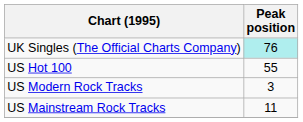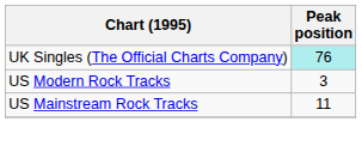 <table class="wikitable">
 <tr>
 <th>Chart (1995)</th>
 <th>Peak<br>position</th>
 </tr>
 <tr>
 <td>UK Singles (<a href='#'>The Official Charts Company</a>)</td>
 <td align="center" style="background: paleturquoise;">76</td>
-</tr>
-<tr>
-<td>US <a href='#'>Hot 100</a></td>
-<td align="center">55</td>
 </tr>
 <tr>
 <td>US <a href='#'>Modern Rock Tracks</a></td>
 <td align="center">3</td>
 </tr>
 <tr>
 <td>US <a href='#'>Mainstream Rock Tracks</a></td>
 <td align="center">11</td>
 </tr>
 <tr>
 </tr>
 </table>
